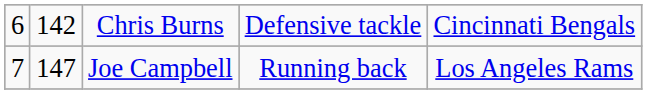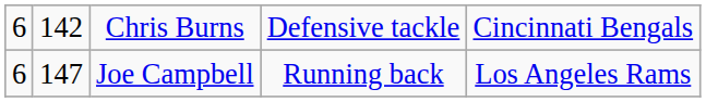 <table class="wikitable" style="text-align:center">
 <tr>
 <td>6</td>
 <td>142</td>
 <td><a href='#'>Chris Burns</a></td>
 <td><a href='#'>Defensive tackle</a></td>
 <td><a href='#'>Cincinnati Bengals</a></td>
 </tr>
 <tr>
-<td>7</td>
+<td>6</td>
 <td>147</td>
 <td><a href='#'>Joe Campbell</a></td>
 <td><a href='#'>Running back</a></td>
 <td><a href='#'>Los Angeles Rams</a></td>
 </tr>
 </table>
